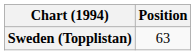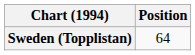 <table class="wikitable plainrowheaders" style="text-align:center">
 <tr>
 <th scope="col">Chart (1994)</th>
 <th scope="col">Position</th>
 </tr>
 <tr>
 <th scope="row">Sweden (Topplistan)</th>
-<td>63</td>
+<td>64</td>
 </tr>
 </table>
